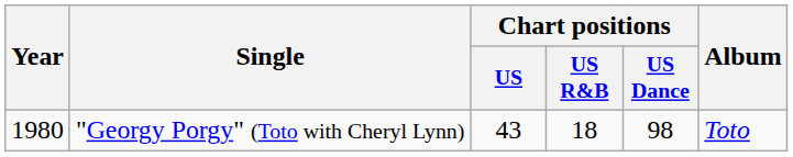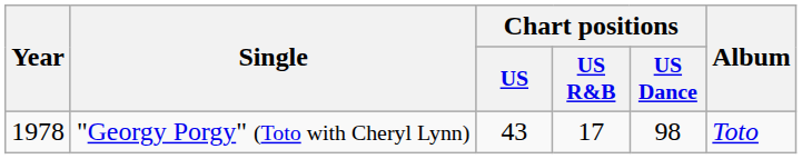 <table class="wikitable" style="text-align:center;">
 <tr>
 <th rowspan="2">Year</th>
 <th rowspan="2">Single</th>
 <th colspan="3">Chart positions</th>
 <th rowspan="2">Album</th>
 </tr>
 <tr style="font-size:smaller;">
 <th width="40"><a href='#'>US</a><br></th>
 <th width="40"><a href='#'>US R&B</a><br></th>
 <th width="40"><a href='#'>US Dance</a><br></th>
 </tr>
 <tr>
-<td>1980</td>
+<td>1978</td>
 <td align="left">"<a href='#'>Georgy Porgy</a>" <small>(<a href='#'>Toto</a> with Cheryl Lynn)</small></td>
 <td>43</td>
-<td>18</td>
+<td>17</td>
 <td>98</td>
 <td align="left"><em><a href='#'>Toto</a></em></td>
 </tr>
 </table>
